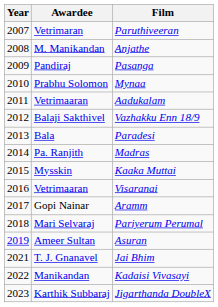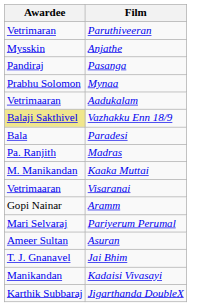 <table class="wikitable">
 <tr>
-<th>Year</th>
 <th>Awardee</th>
 <th>Film</th>
 </tr>
 <tr>
-<td>2007</td>
 <td><a href='#'>Vetrimaran</a></td>
 <td><em><a href='#'>Paruthiveeran</a></em></td>
 </tr>
 <tr>
-<td>2008</td>
-<td><a href='#'>M. Manikandan</a></td>
+<td><a href='#'>Mysskin</a></td>
 <td><em><a href='#'>Anjathe</a></em></td>
 </tr>
 <tr>
-<td>2009</td>
 <td><a href='#'>Pandiraj</a></td>
 <td><em><a href='#'>Pasanga</a></em></td>
 </tr>
 <tr>
-<td>2010</td>
 <td><a href='#'>Prabhu Solomon</a></td>
 <td><em><a href='#'>Mynaa</a></em></td>
 </tr>
 <tr>
-<td>2011</td>
 <td><a href='#'>Vetrimaaran</a></td>
 <td><em><a href='#'>Aadukalam</a></em></td>
 </tr>
 <tr>
-<td>2012</td>
-<td><a href='#'>Balaji Sakthivel</a></td>
+<td style="background: khaki;"><a href='#'>Balaji Sakthivel</a></td>
 <td><em><a href='#'>Vazhakku Enn 18/9</a></em></td>
 </tr>
 <tr>
-<td>2013</td>
 <td><a href='#'>Bala</a></td>
 <td><em><a href='#'>Paradesi</a></em></td>
 </tr>
 <tr>
-<td>2014</td>
 <td><a href='#'>Pa. Ranjith</a></td>
 <td><em><a href='#'>Madras</a></em></td>
 </tr>
 <tr>
-<td>2015</td>
-<td><a href='#'>Mysskin</a></td>
+<td><a href='#'>M. Manikandan</a></td>
 <td><em><a href='#'>Kaaka Muttai</a></em></td>
 </tr>
 <tr>
-<td>2016</td>
 <td><a href='#'>Vetrimaaran</a></td>
 <td><em><a href='#'>Visaranai</a></em></td>
 </tr>
 <tr>
-<td>2017</td>
 <td>Gopi Nainar</td>
 <td><em><a href='#'>Aramm</a></em></td>
 </tr>
 <tr>
-<td>2018</td>
 <td><a href='#'>Mari Selvaraj</a></td>
 <td><em><a href='#'>Pariyerum Perumal</a></em></td>
 </tr>
 <tr>
-<td><a href='#'>2019</a></td>
 <td><a href='#'>Ameer Sultan</a></td>
 <td><em><a href='#'>Asuran</a></em></td>
 </tr>
 <tr>
-<td>2021</td>
 <td><a href='#'>T. J. Gnanavel</a></td>
 <td><a href='#'><em>Jai Bhim</em></a></td>
 </tr>
 <tr>
-<td>2022</td>
 <td><a href='#'>Manikandan</a></td>
 <td><em><a href='#'>Kadaisi Vivasayi</a></em></td>
 </tr>
 <tr>
-<td>2023</td>
 <td><a href='#'>Karthik Subbaraj</a></td>
 <td><em><a href='#'>Jigarthanda DoubleX</a></em></td>
 </tr>
 </table>
